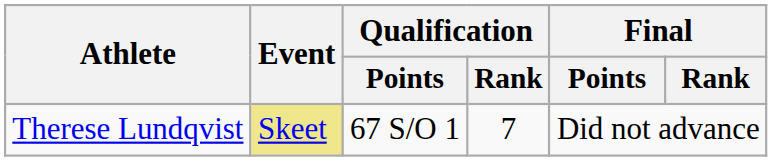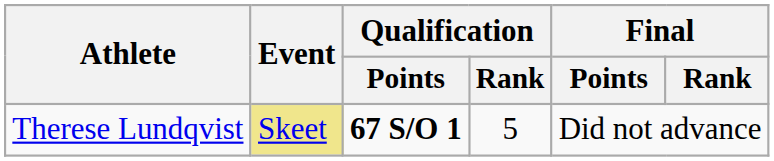 <table class="wikitable" style="font-size:90%">
 <tr>
 <th rowspan="2">Athlete</th>
 <th rowspan="2">Event</th>
 <th colspan=2>Qualification</th>
 <th colspan=2>Final</th>
 </tr>
 <tr style="font-size:95%">
 <th>Points</th>
 <th>Rank</th>
 <th>Points</th>
 <th>Rank</th>
 </tr>
 <tr align=center>
 <td align=left><a href='#'>Therese Lundqvist</a></td>
 <td align=left style="background: khaki;"><a href='#'>Skeet</a></td>
-<td>67 S/O 1</td>
-<td>7</td>
+<td><strong>67 S/O 1</strong></td>
+<td>5</td>
 <td colspan=2>Did not advance</td>
 </tr>
 </table>
